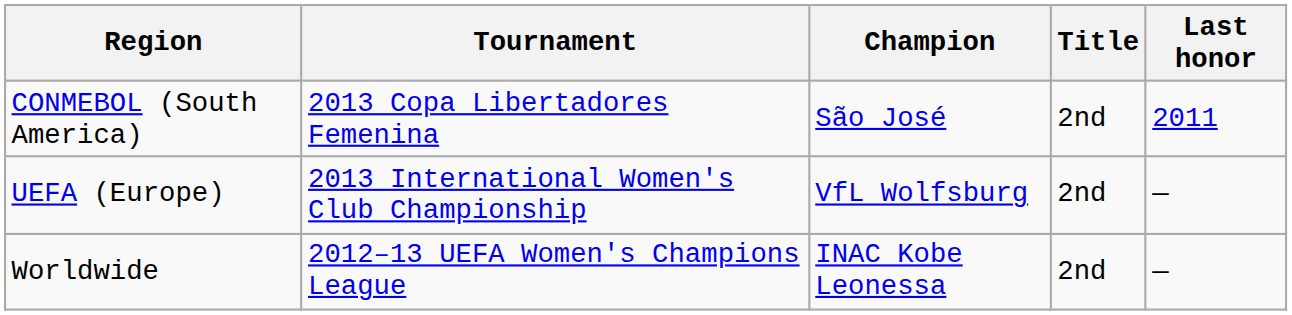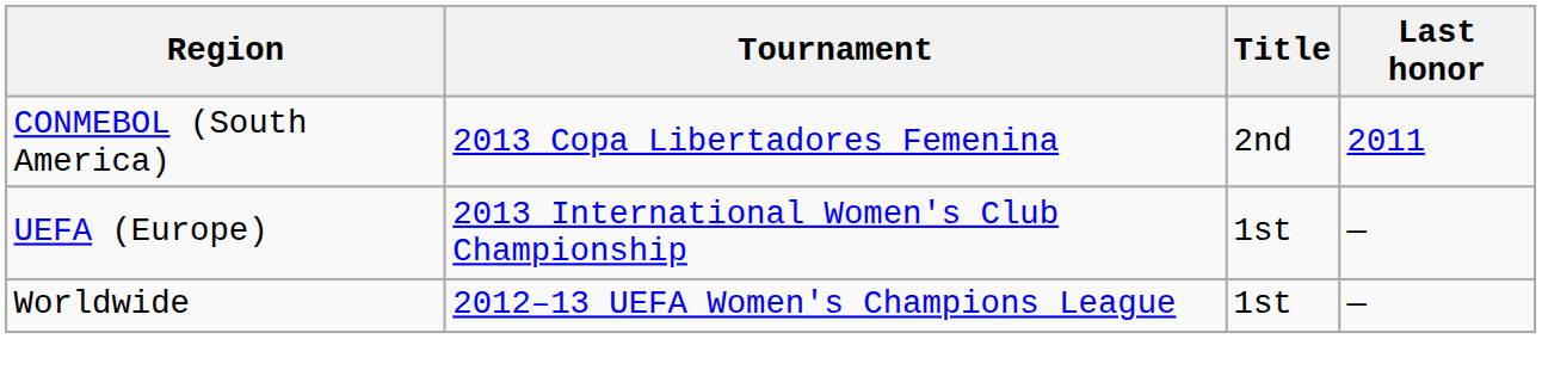 <table class="wikitable">
 <tr>
 <th>Region</th>
 <th>Tournament</th>
-<th>Champion</th>
 <th>Title</th>
 <th>Last honor</th>
 </tr>
 <tr>
 <td><a href='#'>CONMEBOL</a> (South America)</td>
 <td><a href='#'>2013 Copa Libertadores Femenina</a></td>
-<td> <a href='#'>São José</a></td>
 <td>2nd</td>
 <td><a href='#'>2011</a></td>
 </tr>
 <tr>
 <td><a href='#'>UEFA</a> (Europe)</td>
 <td><a href='#'>2013 International Women's Club Championship</a></td>
-<td> <a href='#'>VfL Wolfsburg</a></td>
-<td>2nd</td>
+<td>1st</td>
 <td>—</td>
 </tr>
 <tr>
 <td>Worldwide</td>
 <td><a href='#'>2012–13 UEFA Women's Champions League</a></td>
-<td> <a href='#'>INAC Kobe Leonessa</a></td>
-<td>2nd</td>
+<td>1st</td>
 <td>—</td>
 </tr>
 </table>
